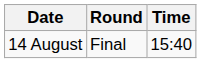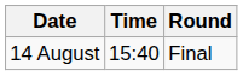 <table class="wikitable">
 <tr>
 <th>Date</th>
+<th>Time</th>
 <th>Round</th>
-<th>Time</th>
 </tr>
 <tr>
 <td>14 August</td>
+<td>15:40</td>
 <td>Final</td>
-<td>15:40</td>
 </tr>
 </table>
